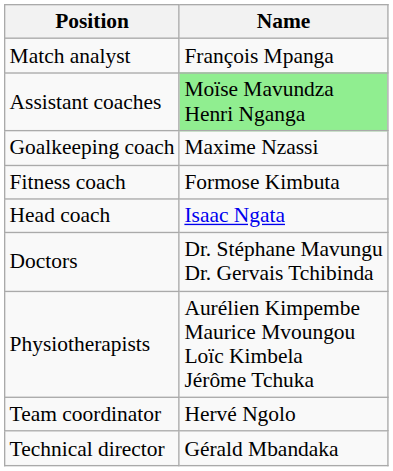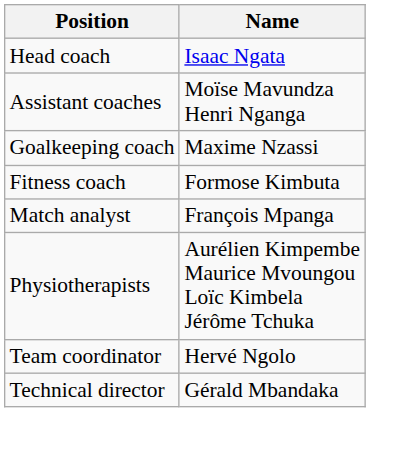 <table class="wikitable">
 <tr>
 <th>Position</th>
 <th>Name</th>
 </tr>
 <tr>
-<td>Match analyst</td>
-<td> François Mpanga</td>
+<td>Head coach</td>
+<td> <a href='#'>Isaac Ngata</a></td>
 </tr>
 <tr>
 <td>Assistant coaches</td>
-<td style="background: lightgreen;"> Moïse Mavundza<br> Henri Nganga</td>
+<td> Moïse Mavundza<br> Henri Nganga</td>
 </tr>
 <tr>
 <td>Goalkeeping coach</td>
 <td> Maxime Nzassi</td>
 </tr>
 <tr>
 <td>Fitness coach</td>
 <td> Formose Kimbuta</td>
 </tr>
 <tr>
-<td>Head coach</td>
-<td> <a href='#'>Isaac Ngata</a></td>
-</tr>
-<tr>
-<td>Doctors</td>
-<td> Dr. Stéphane Mavungu<br> Dr. Gervais Tchibinda</td>
+<td>Match analyst</td>
+<td> François Mpanga</td>
 </tr>
 <tr>
 <td>Physiotherapists</td>
 <td> Aurélien Kimpembe<br> Maurice Mvoungou<br> Loïc Kimbela<br> Jérôme Tchuka</td>
 </tr>
 <tr>
 <td>Team coordinator</td>
 <td> Hervé Ngolo</td>
 </tr>
 <tr>
 <td>Technical director</td>
 <td> Gérald Mbandaka</td>
 </tr>
 </table>
